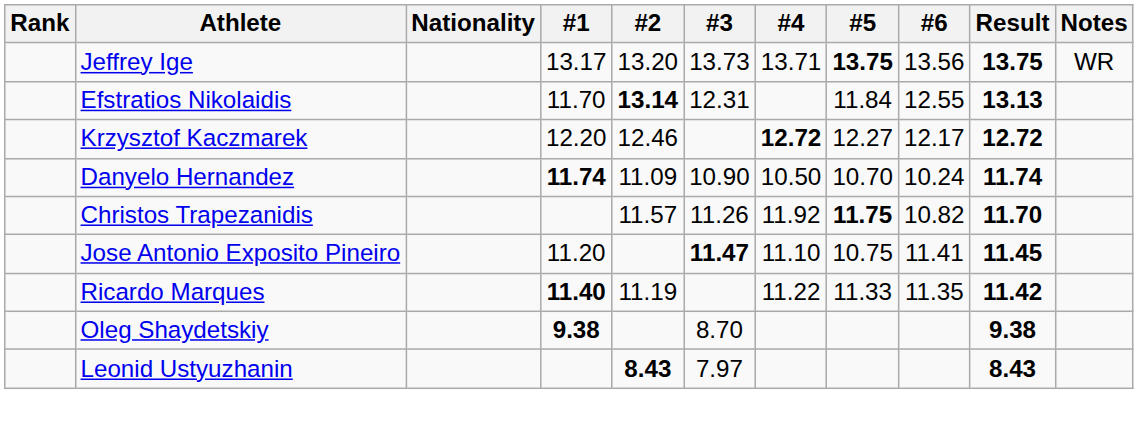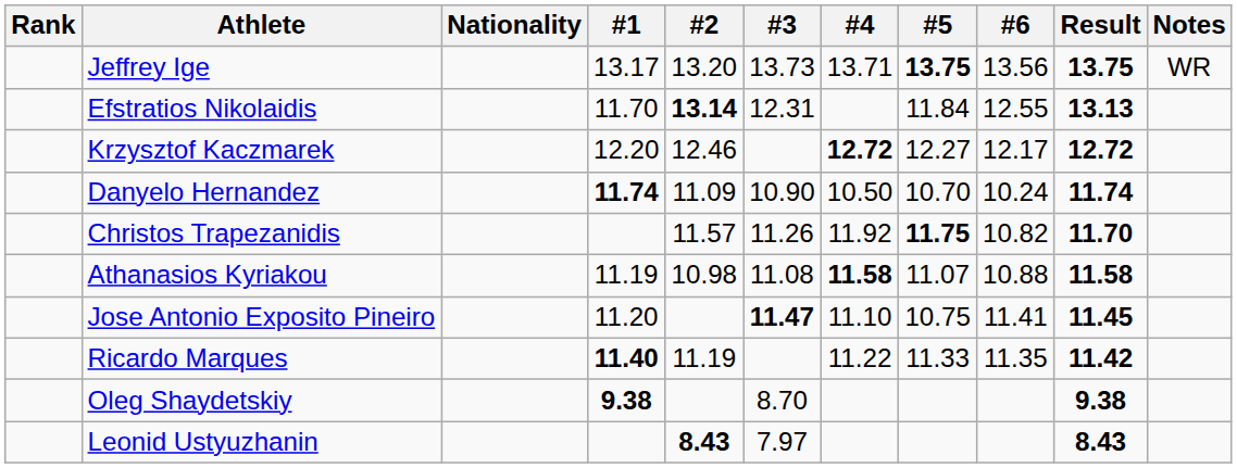 <table class="wikitable sortable" style="text-align:center">
 <tr>
 <th>Rank</th>
 <th>Athlete</th>
 <th>Nationality</th>
 <th>#1</th>
 <th>#2</th>
 <th>#3</th>
 <th>#4</th>
 <th>#5</th>
 <th>#6</th>
 <th>Result</th>
 <th>Notes</th>
 </tr>
 <tr>
 <td></td>
 <td align=left><a href='#'>Jeffrey Ige</a></td>
 <td align=left></td>
 <td>13.17</td>
 <td>13.20</td>
 <td>13.73</td>
 <td>13.71</td>
 <td><strong>13.75</strong></td>
 <td>13.56</td>
 <td><strong>13.75</strong></td>
 <td>WR</td>
 </tr>
 <tr>
 <td></td>
 <td align=left><a href='#'>Efstratios Nikolaidis</a></td>
 <td align=left></td>
 <td>11.70</td>
 <td><strong>13.14</strong></td>
 <td>12.31</td>
 <td></td>
 <td>11.84</td>
 <td>12.55</td>
 <td><strong>13.13</strong></td>
 <td></td>
 </tr>
 <tr>
 <td></td>
 <td align=left><a href='#'>Krzysztof Kaczmarek</a></td>
 <td align=left></td>
 <td>12.20</td>
 <td>12.46</td>
 <td></td>
 <td><strong>12.72</strong></td>
 <td>12.27</td>
 <td>12.17</td>
 <td><strong>12.72</strong></td>
 <td></td>
 </tr>
 <tr>
 <td></td>
 <td align=left><a href='#'>Danyelo Hernandez</a></td>
 <td align=left></td>
 <td><strong>11.74</strong></td>
 <td>11.09</td>
 <td>10.90</td>
 <td>10.50</td>
 <td>10.70</td>
 <td>10.24</td>
 <td><strong>11.74</strong></td>
 <td></td>
 </tr>
 <tr>
 <td></td>
 <td align=left><a href='#'>Christos Trapezanidis</a></td>
 <td align=left></td>
 <td></td>
 <td>11.57</td>
 <td>11.26</td>
 <td>11.92</td>
 <td><strong>11.75</strong></td>
 <td>10.82</td>
 <td><strong>11.70</strong></td>
 <td></td>
 </tr>
 <tr>
 <td></td>
+<td align=left><a href='#'>Athanasios Kyriakou</a></td>
+<td align=left></td>
+<td>11.19</td>
+<td>10.98</td>
+<td>11.08</td>
+<td><strong>11.58</strong></td>
+<td>11.07</td>
+<td>10.88</td>
+<td><strong>11.58</strong></td>
+<td></td>
+</tr>
+<tr>
+<td></td>
 <td align=left><a href='#'>Jose Antonio Exposito Pineiro</a></td>
 <td align=left></td>
 <td>11.20</td>
 <td></td>
 <td><strong>11.47</strong></td>
 <td>11.10</td>
 <td>10.75</td>
 <td>11.41</td>
 <td><strong>11.45</strong></td>
 <td></td>
 </tr>
 <tr>
 <td></td>
 <td align=left><a href='#'>Ricardo Marques</a></td>
 <td align=left></td>
 <td><strong>11.40</strong></td>
 <td>11.19</td>
 <td></td>
 <td>11.22</td>
 <td>11.33</td>
 <td>11.35</td>
 <td><strong>11.42</strong></td>
 <td></td>
 </tr>
 <tr>
 <td></td>
 <td align=left><a href='#'>Oleg Shaydetskiy</a></td>
 <td align=left></td>
 <td><strong>9.38</strong></td>
 <td></td>
 <td>8.70</td>
 <td></td>
 <td></td>
 <td></td>
 <td><strong>9.38</strong></td>
 <td></td>
 </tr>
 <tr>
 <td></td>
 <td align=left><a href='#'>Leonid Ustyuzhanin</a></td>
 <td align=left></td>
 <td></td>
 <td><strong>8.43</strong></td>
 <td>7.97</td>
 <td></td>
 <td></td>
 <td></td>
 <td><strong>8.43</strong></td>
 <td></td>
 </tr>
 </table>
